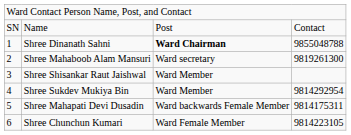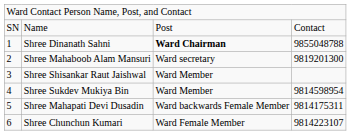 <table class="wikitable">
 <tr>
 <td colspan="4">Ward Contact Person Name, Post, and Contact</td>
 </tr>
 <tr>
 <td>SN</td>
 <td>Name</td>
 <td>Post</td>
 <td>Contact</td>
 </tr>
 <tr>
 <td>1</td>
 <td>Shree Dinanath  Sahni</td>
 <td><strong>Ward Chairman</strong></td>
 <td>9855048788</td>
 </tr>
 <tr>
 <td>2</td>
 <td>Shree Mahaboob  Alam Mansuri</td>
 <td>Ward secretary</td>
-<td>9819261300</td>
+<td>9819201300</td>
 </tr>
 <tr>
 <td>3</td>
 <td>Shree Shisankar  Raut Jaishwal</td>
 <td>Ward Member</td>
 <td></td>
 </tr>
 <tr>
 <td>4</td>
 <td>Shree Sukdev  Mukiya Bin</td>
 <td>Ward Member</td>
-<td>9814292954</td>
+<td>9814598954</td>
 </tr>
 <tr>
 <td>5</td>
 <td>Shree Mahapati  Devi Dusadin</td>
 <td>Ward backwards Female Member</td>
 <td>9814175311</td>
 </tr>
 <tr>
 <td>6</td>
 <td>Shree Chunchun  Kumari</td>
 <td>Ward Female Member</td>
-<td>9814223105</td>
+<td>9814223107</td>
 </tr>
 </table>
